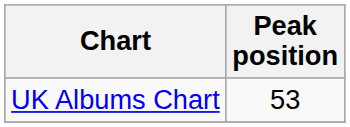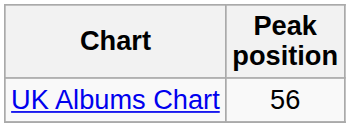 <table class="wikitable sortable">
 <tr>
 <th>Chart</th>
 <th>Peak<br>position</th>
 </tr>
 <tr>
 <td align="left"><a href='#'>UK Albums Chart</a></td>
-<td align="center">53</td>
+<td align="center">56</td>
 </tr>
 <tr>
 </tr>
 </table>
